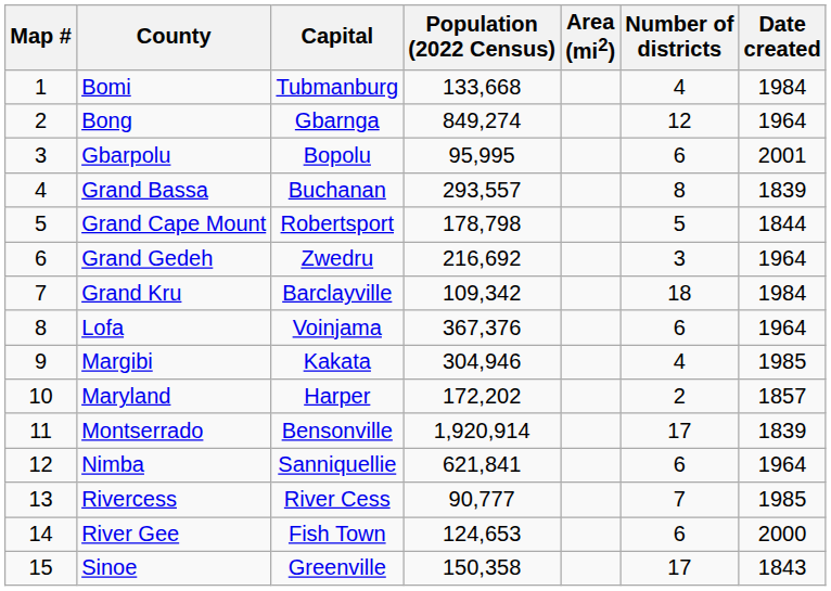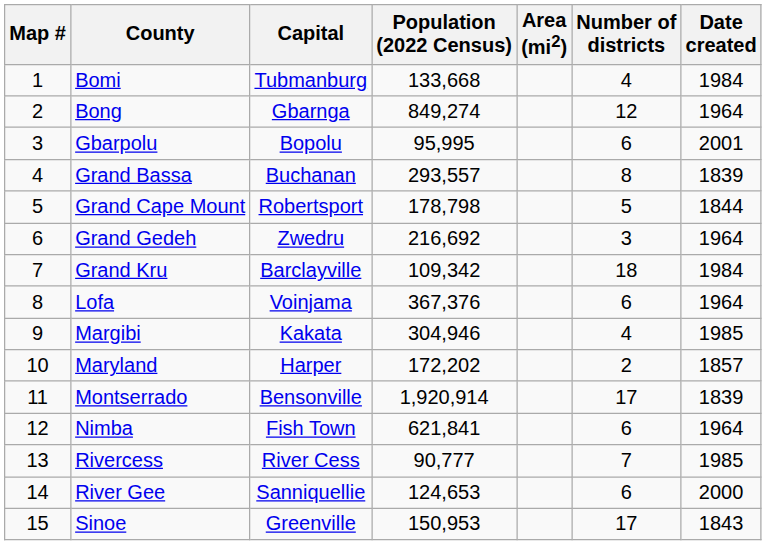 <table class="wikitable sortable">
 <tr>
 <th>Map #</th>
 <th>County</th>
 <th>Capital</th>
 <th>Population<br>(2022 Census)</th>
 <th>Area<br>(mi<sup>2</sup>)</th>
 <th>Number of<br>districts</th>
 <th>Date<br>created</th>
 </tr>
 <tr>
 <td align="center">1</td>
 <td align="left"> <a href='#'>Bomi</a></td>
 <td align="center"><a href='#'>Tubmanburg</a></td>
 <td align="center">133,668</td>
 <td align="center"></td>
 <td align="center">4</td>
 <td align="center">1984</td>
 </tr>
 <tr>
 <td align="center">2</td>
 <td align="left"> <a href='#'>Bong</a></td>
 <td align="center"><a href='#'>Gbarnga</a></td>
 <td align="center">849,274</td>
 <td align="center"></td>
 <td align="center">12</td>
 <td align="center">1964</td>
 </tr>
 <tr>
 <td align="center">3</td>
 <td align="left"> <a href='#'>Gbarpolu</a></td>
 <td align="center"><a href='#'>Bopolu</a></td>
 <td align="center">95,995</td>
 <td align="center"></td>
 <td align="center">6</td>
 <td align="center">2001</td>
 </tr>
 <tr>
 <td align="center">4</td>
 <td align="left"> <a href='#'>Grand Bassa</a></td>
 <td align="center"><a href='#'>Buchanan</a></td>
 <td align="center">293,557</td>
 <td align="center"></td>
 <td align="center">8</td>
 <td align="center">1839</td>
 </tr>
 <tr>
 <td align="center">5</td>
 <td align="left"> <a href='#'>Grand Cape Mount</a></td>
 <td align="center"><a href='#'>Robertsport</a></td>
 <td align="center">178,798</td>
 <td align="center"></td>
 <td align="center">5</td>
 <td align="center">1844</td>
 </tr>
 <tr>
 <td align="center">6</td>
 <td align="left"> <a href='#'>Grand Gedeh</a></td>
 <td align="center"><a href='#'>Zwedru</a></td>
 <td align="center">216,692</td>
 <td align="center"></td>
 <td align="center">3</td>
 <td align="center">1964</td>
 </tr>
 <tr>
 <td align="center">7</td>
 <td align="left"> <a href='#'>Grand Kru</a></td>
 <td align="center"><a href='#'>Barclayville</a></td>
 <td align="center">109,342</td>
 <td align="center"></td>
 <td align="center">18</td>
 <td align="center">1984</td>
 </tr>
 <tr>
 <td align="center">8</td>
 <td align="left"> <a href='#'>Lofa</a></td>
 <td align="center"><a href='#'>Voinjama</a></td>
 <td align="center">367,376</td>
 <td align="center"></td>
 <td align="center">6</td>
 <td align="center">1964</td>
 </tr>
 <tr>
 <td align="center">9</td>
 <td align="left"> <a href='#'>Margibi</a></td>
 <td align="center"><a href='#'>Kakata</a></td>
 <td align="center">304,946</td>
 <td align="center"></td>
 <td align="center">4</td>
 <td align="center">1985</td>
 </tr>
 <tr>
 <td align="center">10</td>
 <td align="left"> <a href='#'>Maryland</a></td>
 <td align="center"><a href='#'>Harper</a></td>
 <td align="center">172,202</td>
 <td align="center"></td>
 <td align="center">2</td>
 <td align="center">1857</td>
 </tr>
 <tr>
 <td align="center">11</td>
 <td align="left"> <a href='#'>Montserrado</a></td>
 <td align="center"><a href='#'>Bensonville</a></td>
 <td align="center">1,920,914</td>
 <td align="center"></td>
 <td align="center">17</td>
 <td align="center">1839</td>
 </tr>
 <tr>
 <td align="center">12</td>
 <td align="left"> <a href='#'>Nimba</a></td>
-<td align="center"><a href='#'>Sanniquellie</a></td>
+<td align="center"><a href='#'>Fish Town</a></td>
 <td align="center">621,841</td>
 <td align="center"></td>
 <td align="center">6</td>
 <td align="center">1964</td>
 </tr>
 <tr>
 <td align="center">13</td>
 <td align="left"> <a href='#'>Rivercess</a></td>
 <td align="center"><a href='#'>River Cess</a></td>
 <td align="center">90,777</td>
 <td align="center"></td>
 <td align="center">7</td>
 <td align="center">1985</td>
 </tr>
 <tr>
 <td align="center">14</td>
 <td align="left"> <a href='#'>River Gee</a></td>
-<td align="center"><a href='#'>Fish Town</a></td>
+<td align="center"><a href='#'>Sanniquellie</a></td>
 <td align="center">124,653</td>
 <td align="center"></td>
 <td align="center">6</td>
 <td align="center">2000</td>
 </tr>
 <tr>
 <td align="center">15</td>
 <td align="left"> <a href='#'>Sinoe</a></td>
 <td align="center"><a href='#'>Greenville</a></td>
-<td align="center">150,358</td>
+<td align="center">150,953</td>
 <td align="center"></td>
 <td align="center">17</td>
 <td align="center">1843</td>
 </tr>
 </table>
